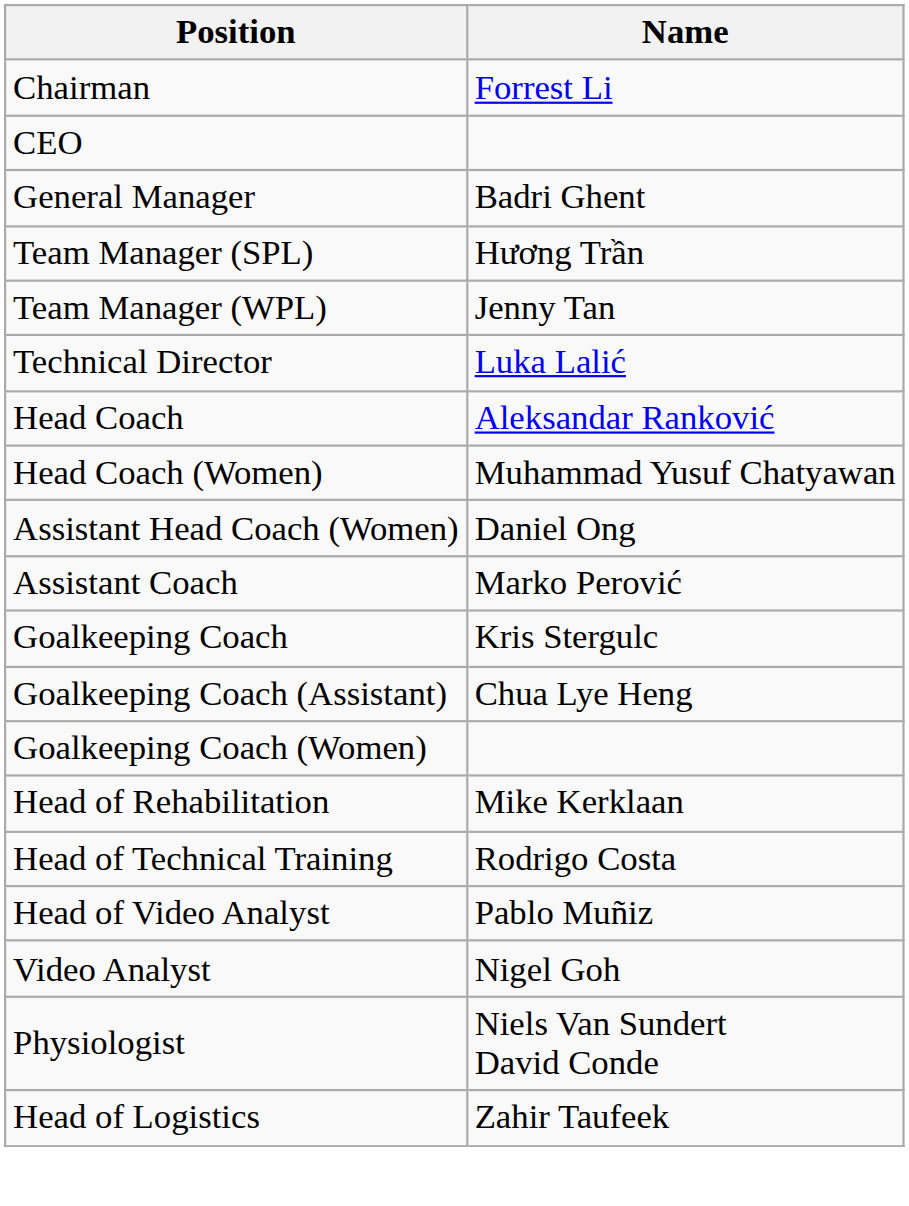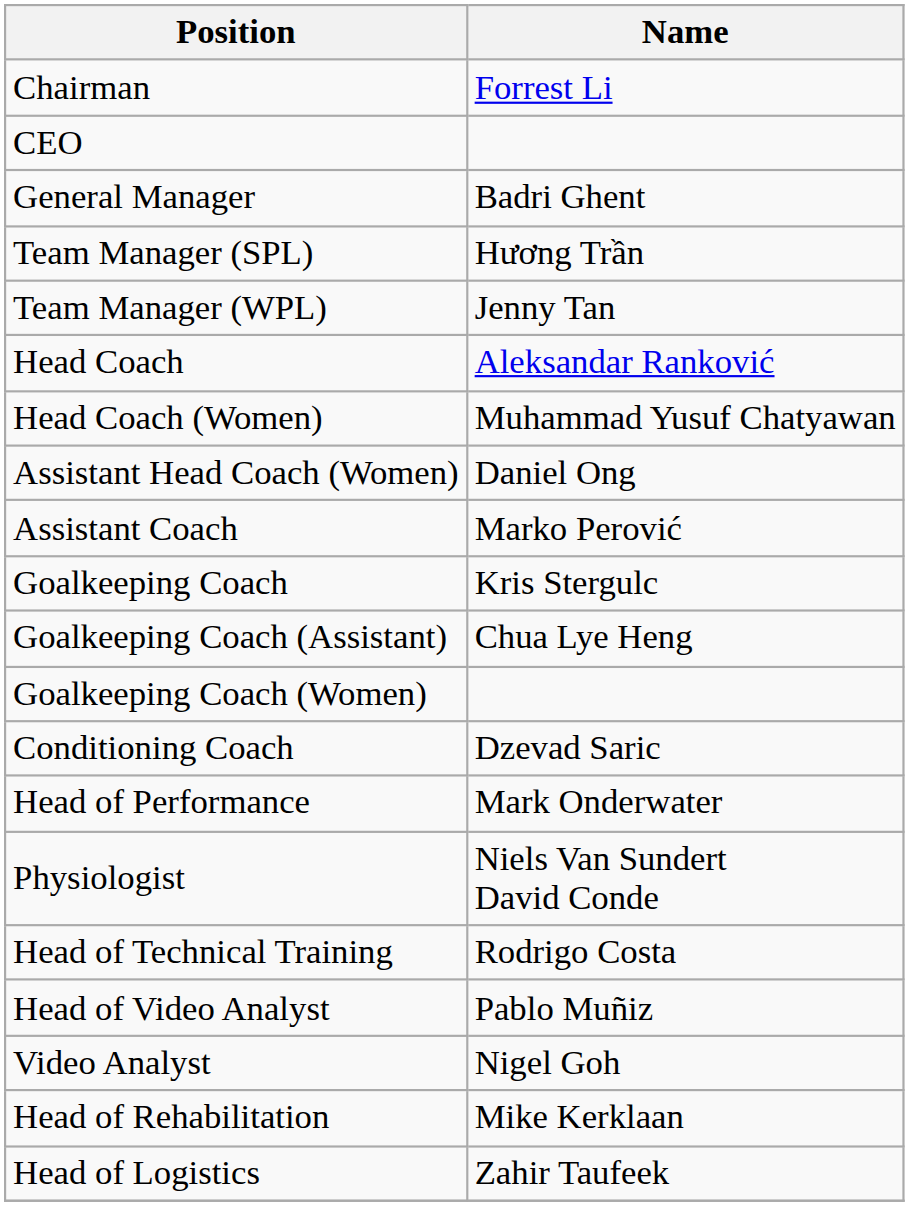 <table class="wikitable">
 <tr>
 <th>Position</th>
 <th>Name</th>
 </tr>
 <tr>
 <td>Chairman</td>
 <td> <a href='#'>Forrest Li</a></td>
 </tr>
 <tr>
 <td>CEO</td>
 <td></td>
 </tr>
 <tr>
 <td>General Manager</td>
 <td> Badri Ghent</td>
 </tr>
 <tr>
 <td>Team Manager (SPL)</td>
 <td> Hương Trần</td>
 </tr>
 <tr>
 <td>Team Manager (WPL)</td>
 <td> Jenny Tan</td>
-</tr>
-<tr>
-<td>Technical Director</td>
-<td> <a href='#'>Luka Lalić</a></td>
 </tr>
 <tr>
 <td>Head Coach</td>
 <td> <a href='#'>Aleksandar Ranković</a></td>
 </tr>
 <tr>
 <td>Head Coach (Women)</td>
 <td> Muhammad Yusuf Chatyawan</td>
 </tr>
 <tr>
 <td>Assistant Head Coach (Women)</td>
 <td> Daniel Ong</td>
 </tr>
 <tr>
 <td>Assistant Coach</td>
 <td> Marko Perović</td>
 </tr>
 <tr>
 <td>Goalkeeping Coach</td>
 <td> Kris Stergulc</td>
 </tr>
 <tr>
 <td>Goalkeeping Coach (Assistant)</td>
 <td> Chua Lye Heng</td>
 </tr>
 <tr>
 <td>Goalkeeping Coach (Women)</td>
 <td></td>
 </tr>
 <tr>
-<td>Head of Rehabilitation</td>
-<td> Mike Kerklaan</td>
+<td>Conditioning Coach</td>
+<td> Dzevad Saric</td>
+</tr>
+<tr>
+<td>Head of Performance</td>
+<td> Mark Onderwater</td>
+</tr>
+<tr>
+<td>Physiologist</td>
+<td>  Niels Van Sundert <br>  David Conde</td>
 </tr>
 <tr>
 <td>Head of Technical Training</td>
 <td> Rodrigo Costa <br></td>
 </tr>
 <tr>
 <td>Head of Video Analyst</td>
 <td> Pablo Muñiz</td>
 </tr>
 <tr>
 <td>Video Analyst</td>
 <td> Nigel Goh</td>
 </tr>
 <tr>
-<td>Physiologist</td>
-<td>  Niels Van Sundert <br>  David Conde</td>
+<td>Head of Rehabilitation</td>
+<td> Mike Kerklaan</td>
 </tr>
 <tr>
 <td>Head of Logistics</td>
 <td> Zahir Taufeek</td>
 </tr>
 <tr>
 </tr>
 </table>
